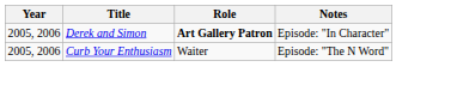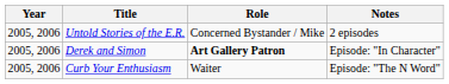 <table class="wikitable">
 <tr>
 <th>Year</th>
 <th>Title</th>
 <th>Role</th>
 <th>Notes</th>
+</tr>
+<tr>
+<td>2005, 2006</td>
+<td><em><a href='#'>Untold Stories of the E.R.</a></em></td>
+<td>Concerned Bystander / Mike</td>
+<td>2 episodes</td>
 </tr>
 <tr>
 <td>2005, 2006</td>
 <td><em><a href='#'>Derek and Simon</a></em></td>
 <td><strong>Art Gallery Patron</strong></td>
 <td>Episode: "In Character"</td>
 </tr>
 <tr>
 <td>2005, 2006</td>
 <td><em><a href='#'>Curb Your Enthusiasm</a></em></td>
 <td>Waiter</td>
 <td>Episode: "The N Word"</td>
 </tr>
 </table>
